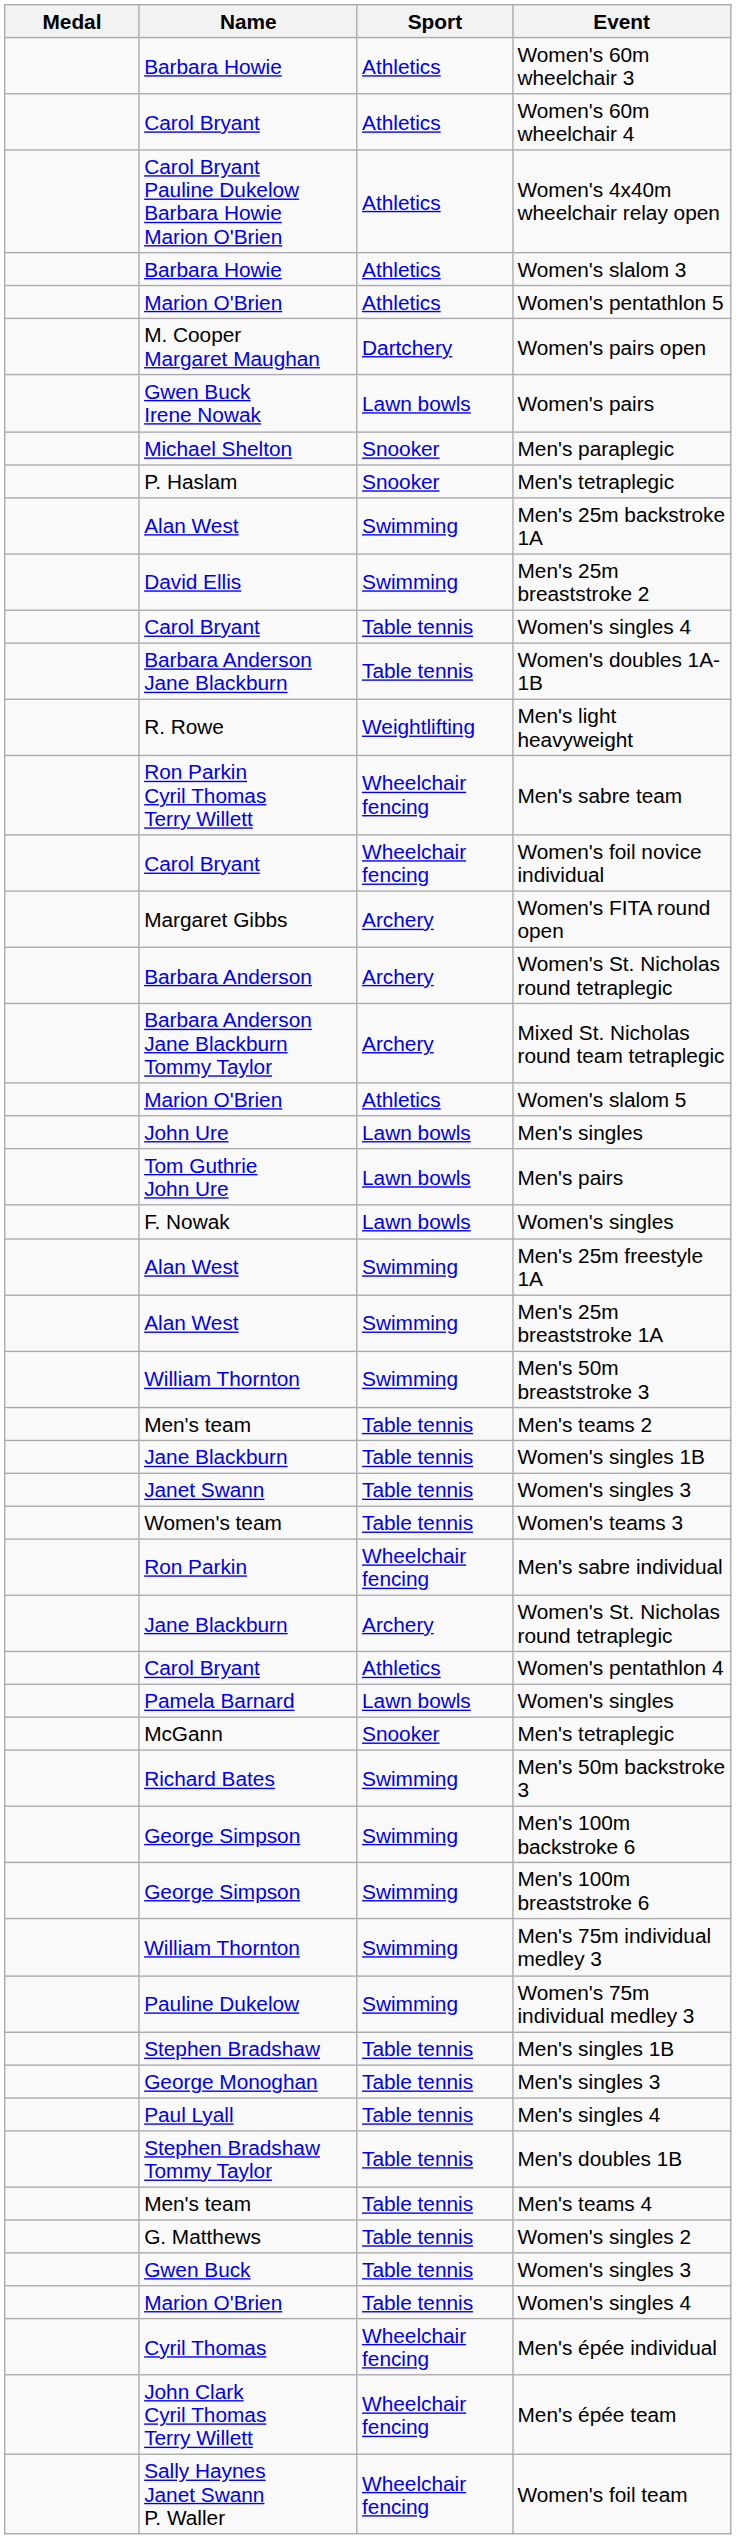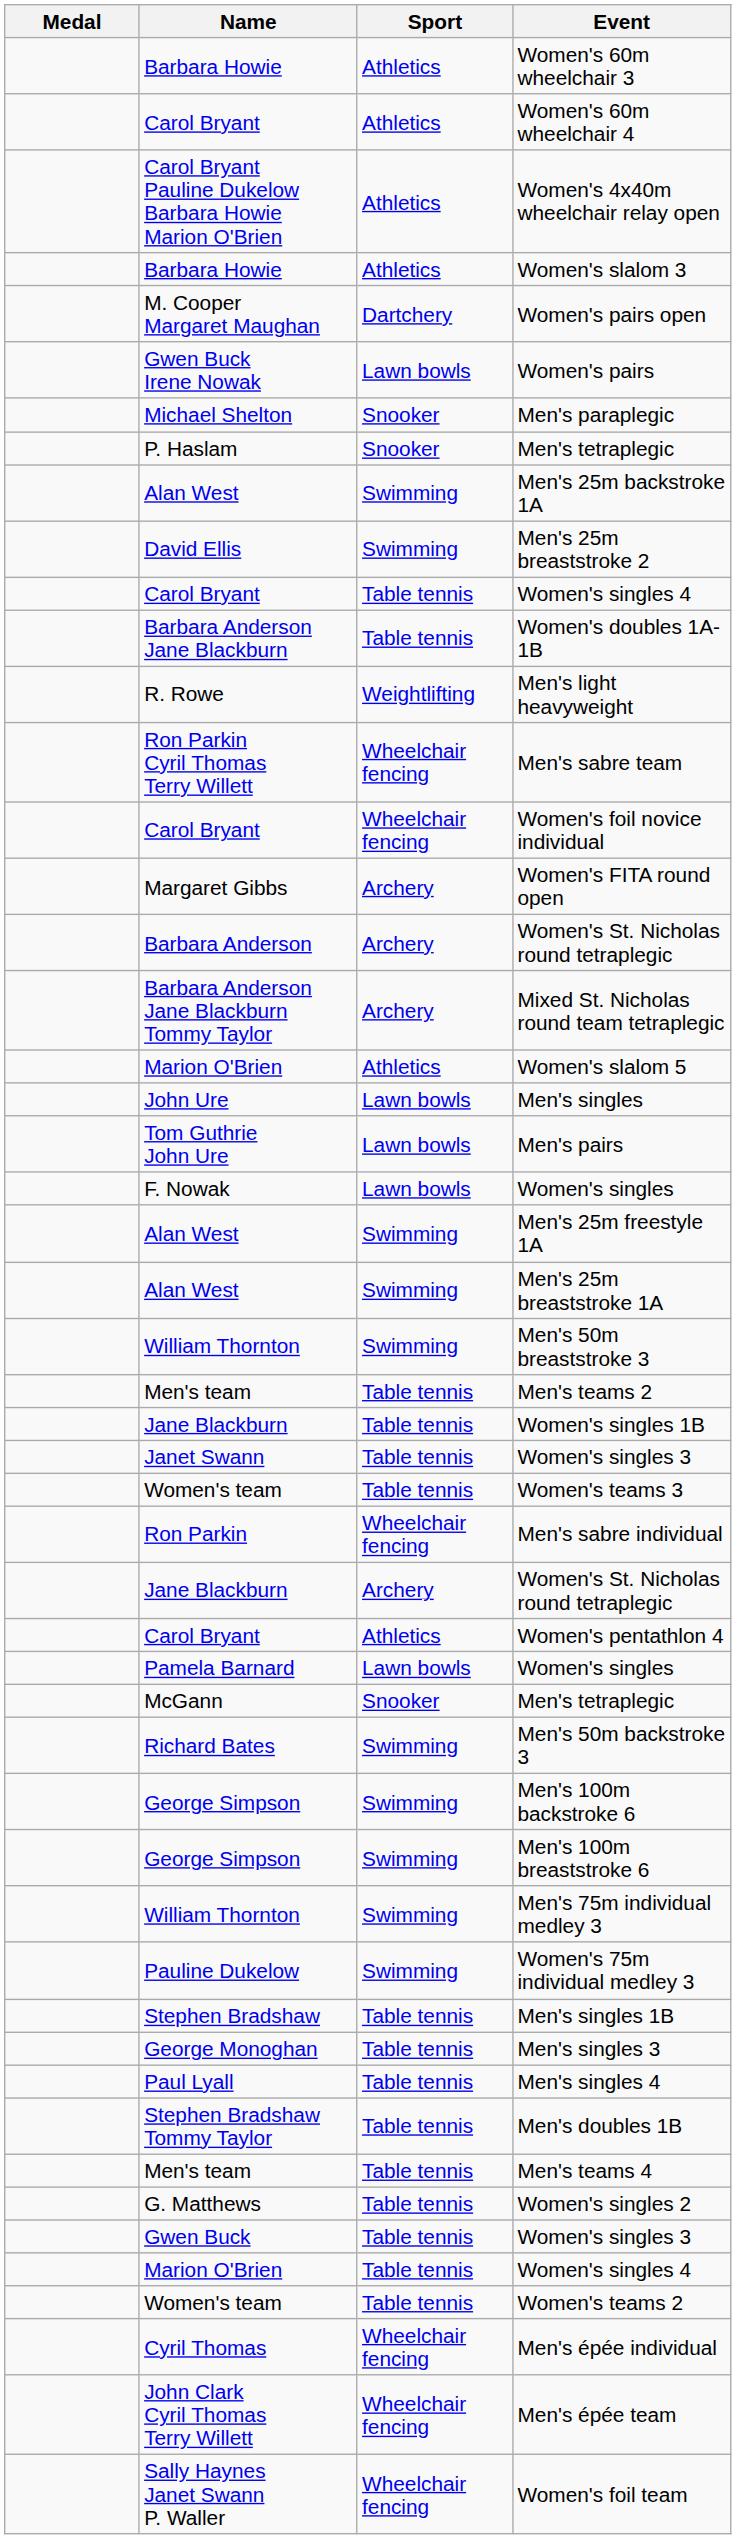 <table class=wikitable style="font-size:95%">
 <tr>
 <th style="width:6em">Medal</th>
 <th style="width:10em">Name</th>
 <th style="width:7em">Sport</th>
 <th style="width:10em">Event</th>
 </tr>
 <tr>
 <td></td>
 <td><a href='#'>Barbara Howie</a></td>
 <td><a href='#'>Athletics</a></td>
 <td>Women's 60m wheelchair 3</td>
 </tr>
 <tr>
 <td></td>
 <td><a href='#'>Carol Bryant</a></td>
 <td><a href='#'>Athletics</a></td>
 <td>Women's 60m wheelchair 4</td>
 </tr>
 <tr>
 <td></td>
 <td><a href='#'>Carol Bryant</a><br> <a href='#'>Pauline Dukelow</a><br> <a href='#'>Barbara Howie</a><br> <a href='#'>Marion O'Brien</a></td>
 <td><a href='#'>Athletics</a></td>
 <td>Women's 4x40m wheelchair relay open</td>
 </tr>
 <tr>
 <td></td>
 <td><a href='#'>Barbara Howie</a></td>
 <td><a href='#'>Athletics</a></td>
 <td>Women's slalom 3</td>
-</tr>
-<tr>
-<td></td>
-<td><a href='#'>Marion O'Brien</a></td>
-<td><a href='#'>Athletics</a></td>
-<td>Women's pentathlon 5</td>
 </tr>
 <tr>
 <td></td>
 <td>M. Cooper<br> <a href='#'>Margaret Maughan</a></td>
 <td><a href='#'>Dartchery</a></td>
 <td>Women's pairs open</td>
 </tr>
 <tr>
 <td></td>
 <td><a href='#'>Gwen Buck</a><br> <a href='#'>Irene Nowak</a></td>
 <td><a href='#'>Lawn bowls</a></td>
 <td>Women's pairs</td>
 </tr>
 <tr>
 <td></td>
 <td><a href='#'>Michael Shelton</a></td>
 <td><a href='#'>Snooker</a></td>
 <td>Men's paraplegic</td>
 </tr>
 <tr>
 <td></td>
 <td>P. Haslam</td>
 <td><a href='#'>Snooker</a></td>
 <td>Men's tetraplegic</td>
 </tr>
 <tr>
 <td></td>
 <td><a href='#'>Alan West</a></td>
 <td><a href='#'>Swimming</a></td>
 <td>Men's 25m backstroke 1A</td>
 </tr>
 <tr>
 <td></td>
 <td><a href='#'>David Ellis</a></td>
 <td><a href='#'>Swimming</a></td>
 <td>Men's 25m breaststroke 2</td>
 </tr>
 <tr>
 <td></td>
 <td><a href='#'>Carol Bryant</a></td>
 <td><a href='#'>Table tennis</a></td>
 <td>Women's singles 4</td>
 </tr>
 <tr>
 <td></td>
 <td><a href='#'>Barbara Anderson</a><br> <a href='#'>Jane Blackburn</a></td>
 <td><a href='#'>Table tennis</a></td>
 <td>Women's doubles 1A-1B</td>
 </tr>
 <tr>
 <td></td>
 <td>R. Rowe</td>
 <td><a href='#'>Weightlifting</a></td>
 <td>Men's light heavyweight</td>
 </tr>
 <tr>
 <td></td>
 <td><a href='#'>Ron Parkin</a><br> <a href='#'>Cyril Thomas</a><br> <a href='#'>Terry Willett</a></td>
 <td><a href='#'>Wheelchair fencing</a></td>
 <td>Men's sabre team</td>
 </tr>
 <tr>
 <td></td>
 <td><a href='#'>Carol Bryant</a></td>
 <td><a href='#'>Wheelchair fencing</a></td>
 <td>Women's foil novice individual</td>
 </tr>
 <tr>
 <td></td>
 <td>Margaret Gibbs</td>
 <td><a href='#'>Archery</a></td>
 <td>Women's FITA round open</td>
 </tr>
 <tr>
 <td></td>
 <td><a href='#'>Barbara Anderson</a></td>
 <td><a href='#'>Archery</a></td>
 <td>Women's St. Nicholas round tetraplegic</td>
 </tr>
 <tr>
 <td></td>
 <td><a href='#'>Barbara Anderson</a><br> <a href='#'>Jane Blackburn</a><br> <a href='#'>Tommy Taylor</a></td>
 <td><a href='#'>Archery</a></td>
 <td>Mixed St. Nicholas round team tetraplegic</td>
 </tr>
 <tr>
 <td></td>
 <td><a href='#'>Marion O'Brien</a></td>
 <td><a href='#'>Athletics</a></td>
 <td>Women's slalom 5</td>
 </tr>
 <tr>
 <td></td>
 <td><a href='#'>John Ure</a></td>
 <td><a href='#'>Lawn bowls</a></td>
 <td>Men's singles</td>
 </tr>
 <tr>
 <td></td>
 <td><a href='#'>Tom Guthrie</a><br> <a href='#'>John Ure</a></td>
 <td><a href='#'>Lawn bowls</a></td>
 <td>Men's pairs</td>
 </tr>
 <tr>
 <td></td>
 <td>F. Nowak</td>
 <td><a href='#'>Lawn bowls</a></td>
 <td>Women's singles</td>
 </tr>
 <tr>
 <td></td>
 <td><a href='#'>Alan West</a></td>
 <td><a href='#'>Swimming</a></td>
 <td>Men's 25m freestyle 1A</td>
 </tr>
 <tr>
 <td></td>
 <td><a href='#'>Alan West</a></td>
 <td><a href='#'>Swimming</a></td>
 <td>Men's 25m breaststroke 1A</td>
 </tr>
 <tr>
 <td></td>
 <td><a href='#'>William Thornton</a></td>
 <td><a href='#'>Swimming</a></td>
 <td>Men's 50m breaststroke 3</td>
 </tr>
 <tr>
 <td></td>
 <td>Men's team</td>
 <td><a href='#'>Table tennis</a></td>
 <td>Men's teams 2</td>
 </tr>
 <tr>
 <td></td>
 <td><a href='#'>Jane Blackburn</a></td>
 <td><a href='#'>Table tennis</a></td>
 <td>Women's singles 1B</td>
 </tr>
 <tr>
 <td></td>
 <td><a href='#'>Janet Swann</a></td>
 <td><a href='#'>Table tennis</a></td>
 <td>Women's singles 3</td>
 </tr>
 <tr>
 <td></td>
 <td>Women's team</td>
 <td><a href='#'>Table tennis</a></td>
 <td>Women's teams 3</td>
 </tr>
 <tr>
 <td></td>
 <td><a href='#'>Ron Parkin</a></td>
 <td><a href='#'>Wheelchair fencing</a></td>
 <td>Men's sabre individual</td>
 </tr>
 <tr>
 <td></td>
 <td><a href='#'>Jane Blackburn</a></td>
 <td><a href='#'>Archery</a></td>
 <td>Women's St. Nicholas round tetraplegic</td>
 </tr>
 <tr>
 <td></td>
 <td><a href='#'>Carol Bryant</a></td>
 <td><a href='#'>Athletics</a></td>
 <td>Women's pentathlon 4</td>
 </tr>
 <tr>
 <td></td>
 <td><a href='#'>Pamela Barnard</a></td>
 <td><a href='#'>Lawn bowls</a></td>
 <td>Women's singles</td>
 </tr>
 <tr>
 <td></td>
 <td>McGann</td>
 <td><a href='#'>Snooker</a></td>
 <td>Men's tetraplegic</td>
 </tr>
 <tr>
 <td></td>
 <td><a href='#'>Richard Bates</a></td>
 <td><a href='#'>Swimming</a></td>
 <td>Men's 50m backstroke 3</td>
 </tr>
 <tr>
 <td></td>
 <td><a href='#'>George Simpson</a></td>
 <td><a href='#'>Swimming</a></td>
 <td>Men's 100m backstroke 6</td>
 </tr>
 <tr>
 <td></td>
 <td><a href='#'>George Simpson</a></td>
 <td><a href='#'>Swimming</a></td>
 <td>Men's 100m breaststroke 6</td>
 </tr>
 <tr>
 <td></td>
 <td><a href='#'>William Thornton</a></td>
 <td><a href='#'>Swimming</a></td>
 <td>Men's 75m individual medley 3</td>
 </tr>
 <tr>
 <td></td>
 <td><a href='#'>Pauline Dukelow</a></td>
 <td><a href='#'>Swimming</a></td>
 <td>Women's 75m individual medley 3</td>
 </tr>
 <tr>
 <td></td>
 <td><a href='#'>Stephen Bradshaw</a></td>
 <td><a href='#'>Table tennis</a></td>
 <td>Men's singles 1B</td>
 </tr>
 <tr>
 <td></td>
 <td><a href='#'>George Monoghan</a></td>
 <td><a href='#'>Table tennis</a></td>
 <td>Men's singles 3</td>
 </tr>
 <tr>
 <td></td>
 <td><a href='#'>Paul Lyall</a></td>
 <td><a href='#'>Table tennis</a></td>
 <td>Men's singles 4</td>
 </tr>
 <tr>
 <td></td>
 <td><a href='#'>Stephen Bradshaw</a><br> <a href='#'>Tommy Taylor</a></td>
 <td><a href='#'>Table tennis</a></td>
 <td>Men's doubles 1B</td>
 </tr>
 <tr>
 <td></td>
 <td>Men's team</td>
 <td><a href='#'>Table tennis</a></td>
 <td>Men's teams 4</td>
 </tr>
 <tr>
 <td></td>
 <td>G. Matthews</td>
 <td><a href='#'>Table tennis</a></td>
 <td>Women's singles 2</td>
 </tr>
 <tr>
 <td></td>
 <td><a href='#'>Gwen Buck</a></td>
 <td><a href='#'>Table tennis</a></td>
 <td>Women's singles 3</td>
 </tr>
 <tr>
 <td></td>
 <td><a href='#'>Marion O'Brien</a></td>
 <td><a href='#'>Table tennis</a></td>
 <td>Women's singles 4</td>
 </tr>
 <tr>
 <td></td>
+<td>Women's team</td>
+<td><a href='#'>Table tennis</a></td>
+<td>Women's teams 2</td>
+</tr>
+<tr>
+<td></td>
 <td><a href='#'>Cyril Thomas</a></td>
 <td><a href='#'>Wheelchair fencing</a></td>
 <td>Men's épée individual</td>
 </tr>
 <tr>
 <td></td>
 <td><a href='#'>John Clark</a><br> <a href='#'>Cyril Thomas</a><br> <a href='#'>Terry Willett</a></td>
 <td><a href='#'>Wheelchair fencing</a></td>
 <td>Men's épée team</td>
 </tr>
 <tr>
 <td></td>
 <td><a href='#'>Sally Haynes</a><br> <a href='#'>Janet Swann</a><br> P. Waller</td>
 <td><a href='#'>Wheelchair fencing</a></td>
 <td>Women's foil team</td>
 </tr>
 </table>
